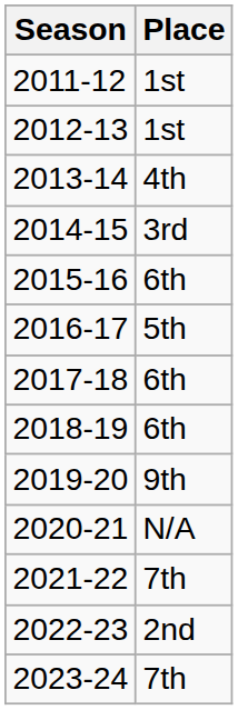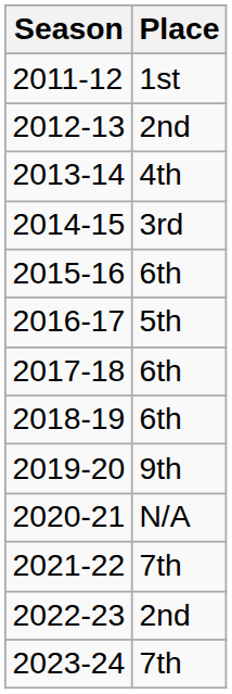 <table class="wikitable">
 <tr>
 <th style=max-width:4em>Season</th>
 <th>Place</th>
 </tr>
 <tr>
 <td>2011-12</td>
 <td>1st</td>
 </tr>
 <tr>
 <td>2012-13</td>
-<td>1st</td>
+<td>2nd</td>
 </tr>
 <tr>
 <td>2013-14</td>
 <td>4th</td>
 </tr>
 <tr>
 <td>2014-15</td>
 <td>3rd</td>
 </tr>
 <tr>
 <td>2015-16</td>
 <td>6th</td>
 </tr>
 <tr>
 <td>2016-17</td>
 <td>5th</td>
 </tr>
 <tr>
 <td>2017-18</td>
 <td>6th</td>
 </tr>
 <tr>
 <td>2018-19</td>
 <td>6th</td>
 </tr>
 <tr>
 <td>2019-20</td>
 <td>9th</td>
 </tr>
 <tr>
 <td>2020-21</td>
 <td>N/A</td>
 </tr>
 <tr>
 <td>2021-22</td>
 <td>7th</td>
 </tr>
 <tr>
 <td>2022-23</td>
 <td>2nd</td>
 </tr>
 <tr>
 <td>2023-24</td>
 <td>7th</td>
 </tr>
 </table>
